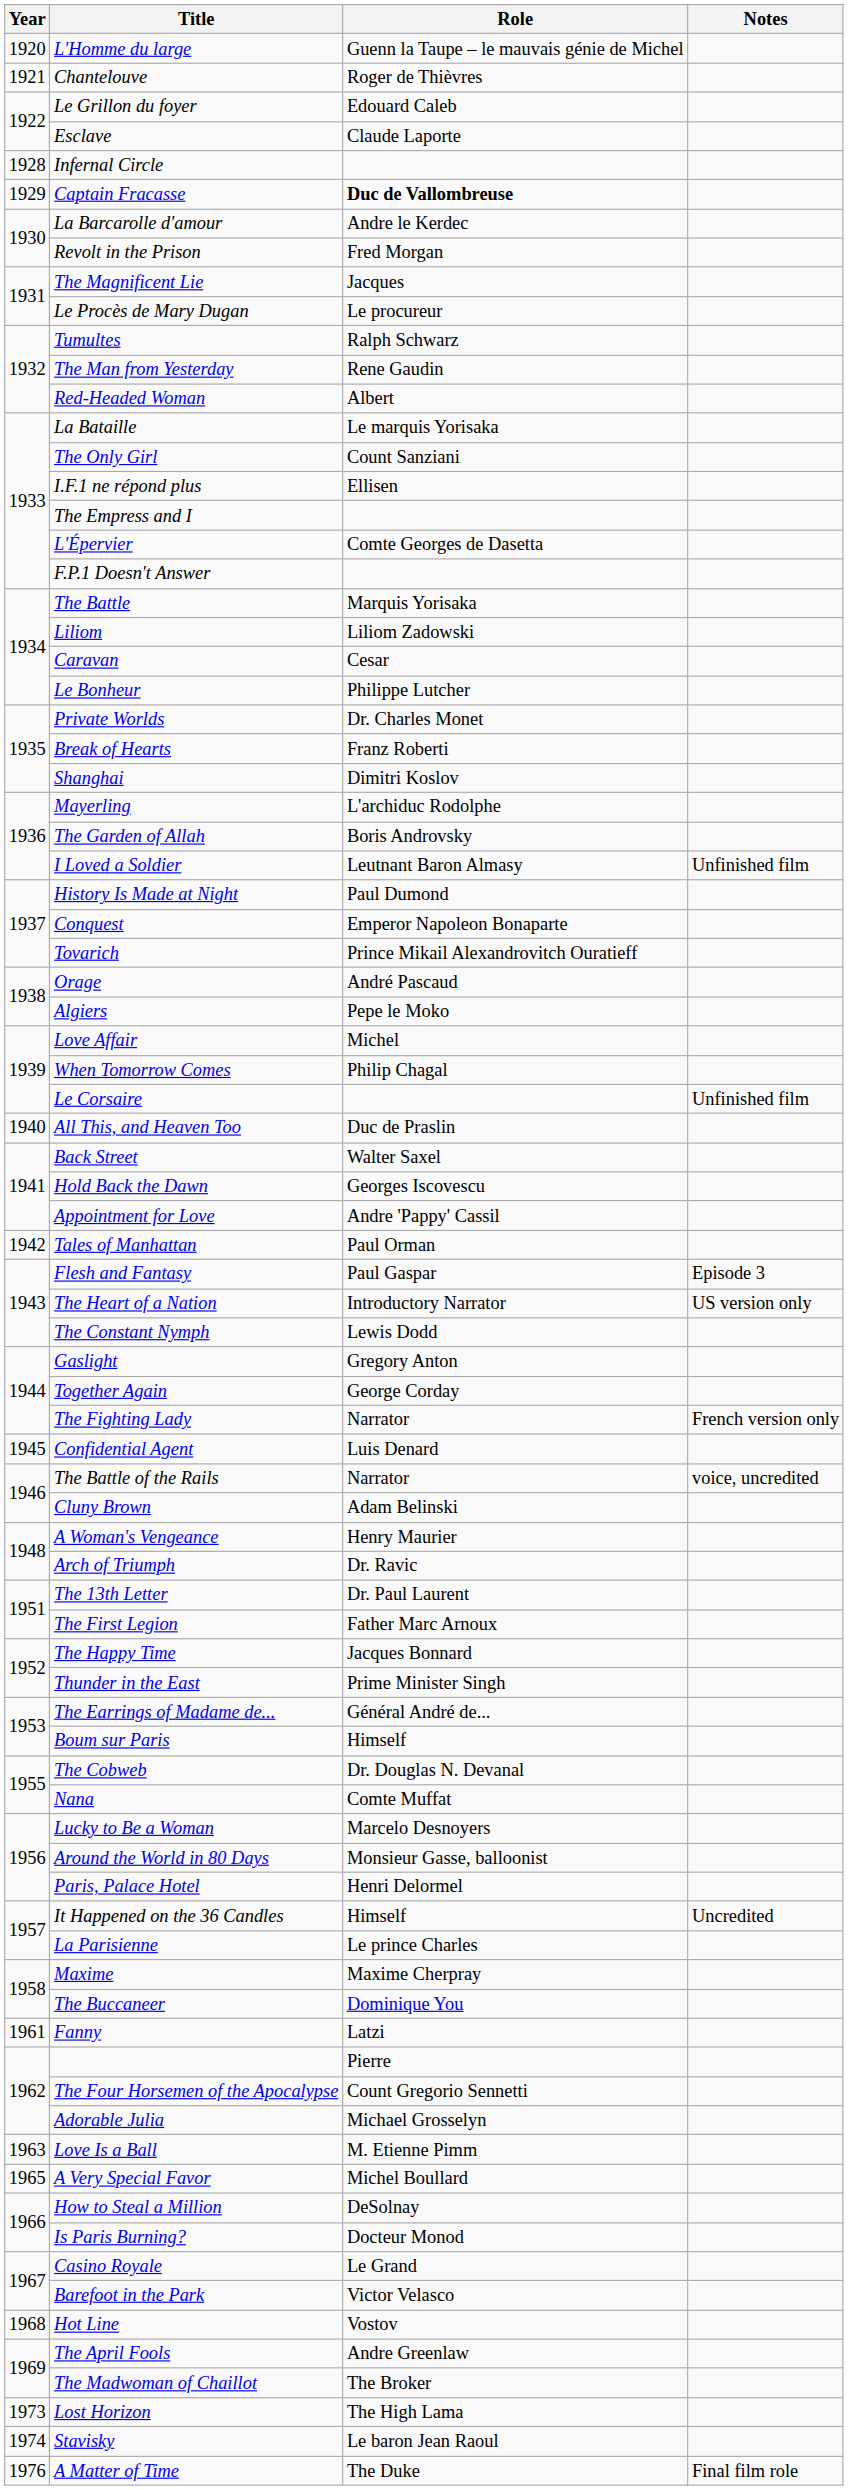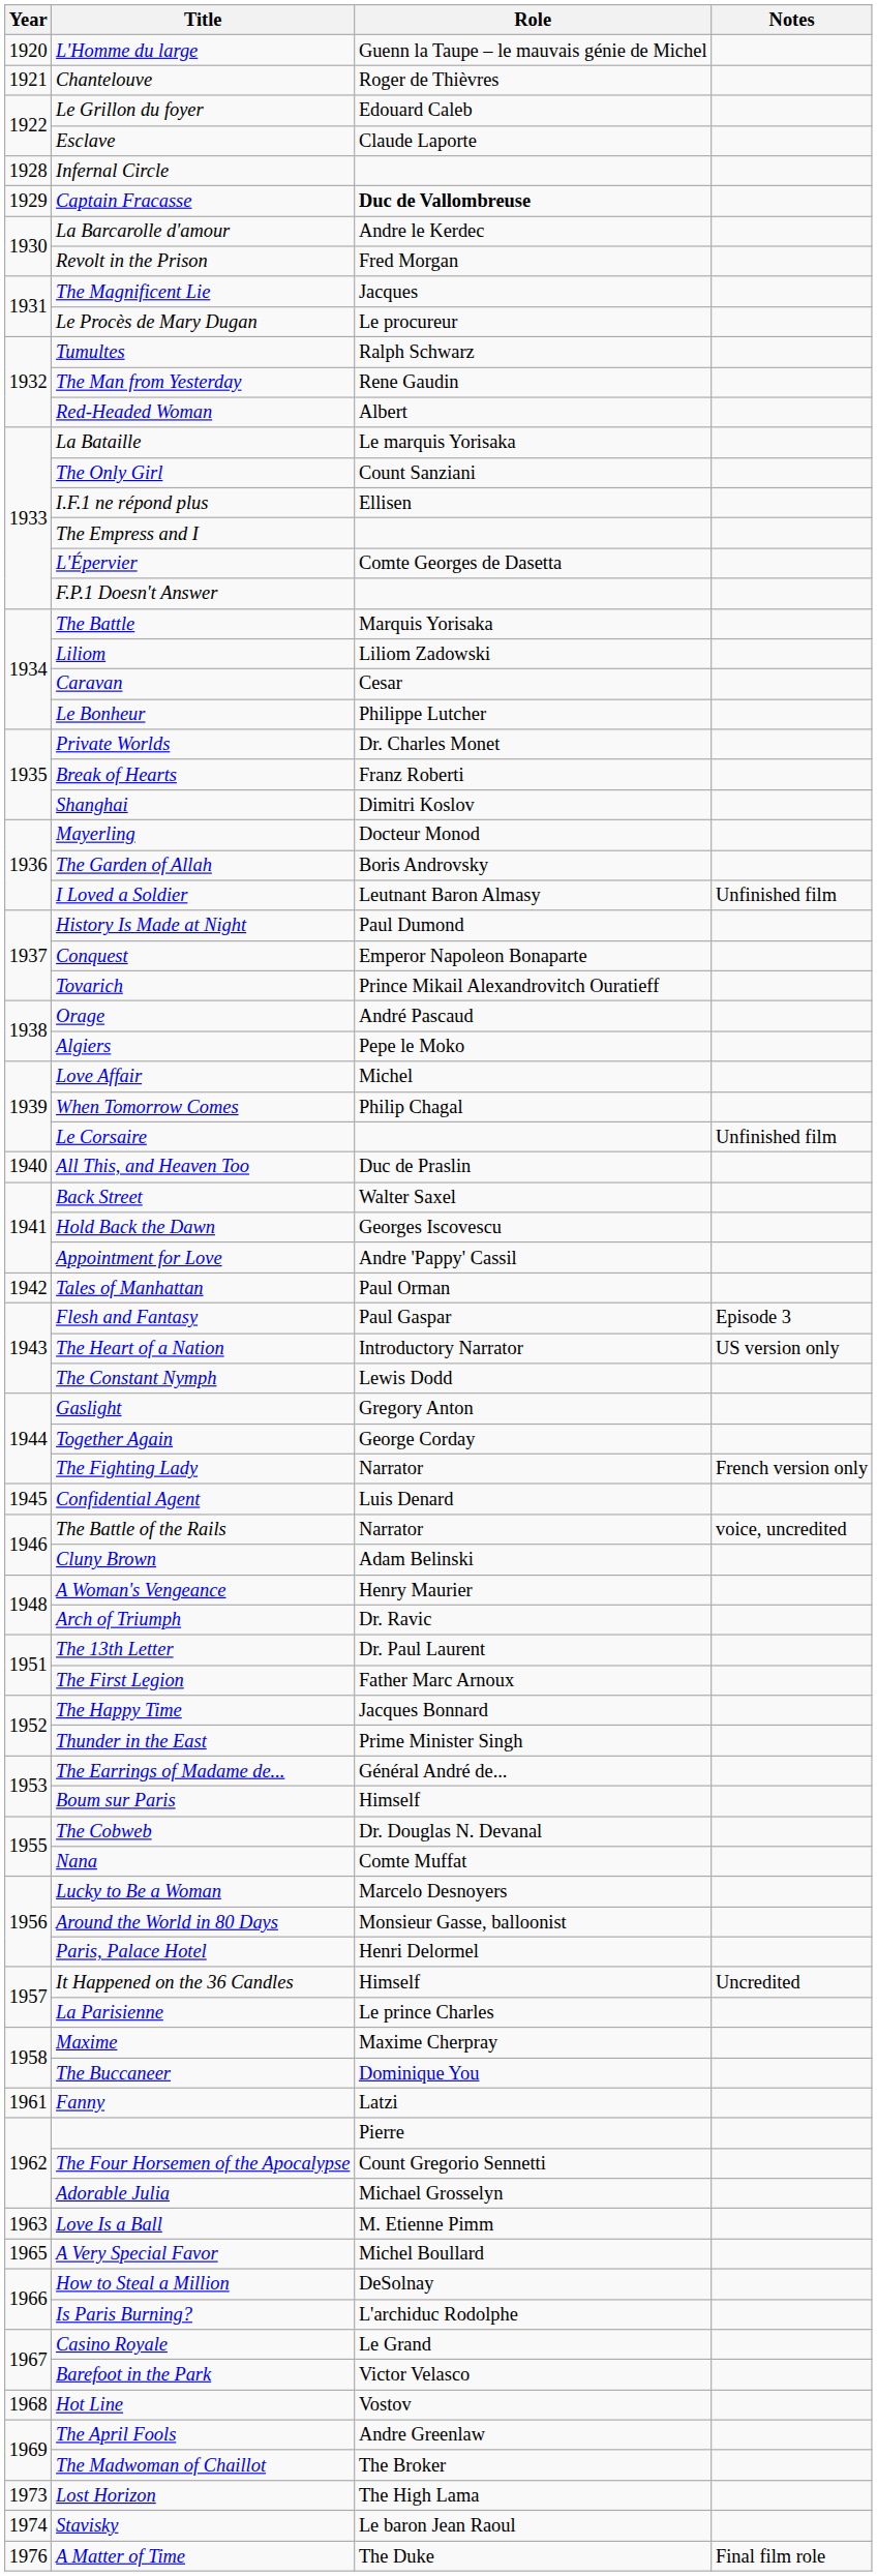 <table class="wikitable sortable">
 <tr>
 <th>Year</th>
 <th>Title</th>
 <th>Role</th>
 <th class="unsortable">Notes</th>
 </tr>
 <tr>
 <td>1920</td>
 <td><em><a href='#'>L'Homme du large</a></em></td>
 <td>Guenn la Taupe – le mauvais génie de Michel</td>
 <td></td>
 </tr>
 <tr>
 <td>1921</td>
 <td><em>Chantelouve</em></td>
 <td>Roger de Thièvres</td>
 <td></td>
 </tr>
 <tr>
 <td rowspan=2>1922</td>
 <td><em>Le Grillon du foyer</em></td>
 <td>Edouard Caleb</td>
 <td></td>
 </tr>
 <tr>
 <td><em>Esclave</em></td>
 <td>Claude Laporte</td>
 <td></td>
 </tr>
 <tr>
 <td>1928</td>
 <td><em>Infernal Circle</em></td>
 <td></td>
 <td></td>
 </tr>
 <tr>
 <td>1929</td>
 <td><em><a href='#'>Captain Fracasse</a></em></td>
 <td><strong>Duc de Vallombreuse</strong></td>
 <td></td>
 </tr>
 <tr>
 <td rowspan=2>1930</td>
 <td><em>La Barcarolle d'amour</em></td>
 <td>Andre le Kerdec</td>
 <td></td>
 </tr>
 <tr>
 <td><em>Revolt in the Prison</em></td>
 <td>Fred Morgan</td>
 <td></td>
 </tr>
 <tr>
 <td rowspan=2>1931</td>
 <td><em><a href='#'>The Magnificent Lie</a></em></td>
 <td>Jacques</td>
 <td></td>
 </tr>
 <tr>
 <td><em>Le Procès de Mary Dugan</em></td>
 <td>Le procureur</td>
 <td></td>
 </tr>
 <tr>
 <td rowspan=3>1932</td>
 <td><em><a href='#'>Tumultes</a></em></td>
 <td>Ralph Schwarz</td>
 <td></td>
 </tr>
 <tr>
 <td><em><a href='#'>The Man from Yesterday</a></em></td>
 <td>Rene Gaudin</td>
 <td></td>
 </tr>
 <tr>
 <td><em><a href='#'>Red-Headed Woman</a></em></td>
 <td>Albert</td>
 <td></td>
 </tr>
 <tr>
 <td rowspan=6>1933</td>
 <td><em>La Bataille</em></td>
 <td>Le marquis Yorisaka</td>
 <td></td>
 </tr>
 <tr>
 <td><em><a href='#'>The Only Girl</a></em></td>
 <td>Count Sanziani</td>
 <td></td>
 </tr>
 <tr>
 <td><em>I.F.1 ne répond plus</em></td>
 <td>Ellisen</td>
 <td></td>
 </tr>
 <tr>
 <td><em>The Empress and I</em></td>
 <td></td>
 <td></td>
 </tr>
 <tr>
 <td><em><a href='#'>L'Épervier</a></em></td>
 <td>Comte Georges de Dasetta</td>
 <td></td>
 </tr>
 <tr>
 <td><em>F.P.1 Doesn't Answer</em></td>
 <td></td>
 <td></td>
 </tr>
 <tr>
 <td rowspan=4>1934</td>
 <td><em><a href='#'>The Battle</a></em></td>
 <td>Marquis Yorisaka</td>
 <td></td>
 </tr>
 <tr>
 <td><em><a href='#'>Liliom</a></em></td>
 <td>Liliom Zadowski</td>
 <td></td>
 </tr>
 <tr>
 <td><em><a href='#'>Caravan</a></em></td>
 <td>Cesar</td>
 <td></td>
 </tr>
 <tr>
 <td><em><a href='#'>Le Bonheur</a></em></td>
 <td>Philippe Lutcher</td>
 <td></td>
 </tr>
 <tr>
 <td rowspan=3>1935</td>
 <td><em><a href='#'>Private Worlds</a></em></td>
 <td>Dr. Charles Monet</td>
 <td></td>
 </tr>
 <tr>
 <td><em><a href='#'>Break of Hearts</a></em></td>
 <td>Franz Roberti</td>
 <td></td>
 </tr>
 <tr>
 <td><em><a href='#'>Shanghai</a></em></td>
 <td>Dimitri Koslov</td>
 <td></td>
 </tr>
 <tr>
 <td rowspan=3>1936</td>
 <td><em><a href='#'>Mayerling</a></em></td>
-<td>L'archiduc Rodolphe</td>
+<td>Docteur Monod</td>
 <td></td>
 </tr>
 <tr>
 <td><em><a href='#'>The Garden of Allah</a></em></td>
 <td>Boris Androvsky</td>
 <td></td>
 </tr>
 <tr>
 <td><em><a href='#'>I Loved a Soldier</a></em></td>
 <td>Leutnant Baron Almasy</td>
 <td>Unfinished film</td>
 </tr>
 <tr>
 <td rowspan=3>1937</td>
 <td><em><a href='#'>History Is Made at Night</a></em></td>
 <td>Paul Dumond</td>
 <td></td>
 </tr>
 <tr>
 <td><em><a href='#'>Conquest</a></em></td>
 <td>Emperor Napoleon Bonaparte</td>
 <td></td>
 </tr>
 <tr>
 <td><em><a href='#'>Tovarich</a></em></td>
 <td>Prince Mikail Alexandrovitch Ouratieff</td>
 <td></td>
 </tr>
 <tr>
 <td rowspan=2>1938</td>
 <td><em><a href='#'>Orage</a></em></td>
 <td>André Pascaud</td>
 <td></td>
 </tr>
 <tr>
 <td><em><a href='#'>Algiers</a></em></td>
 <td>Pepe le Moko</td>
 <td></td>
 </tr>
 <tr>
 <td rowspan=3>1939</td>
 <td><em><a href='#'>Love Affair</a></em></td>
 <td>Michel</td>
 <td></td>
 </tr>
 <tr>
 <td><em><a href='#'>When Tomorrow Comes</a></em></td>
 <td>Philip Chagal</td>
 <td></td>
 </tr>
 <tr>
 <td><em><a href='#'>Le Corsaire</a></em></td>
 <td></td>
 <td>Unfinished film</td>
 </tr>
 <tr>
 <td>1940</td>
 <td><em><a href='#'>All This, and Heaven Too</a></em></td>
 <td>Duc de Praslin</td>
 <td></td>
 </tr>
 <tr>
 <td rowspan=3>1941</td>
 <td><em><a href='#'>Back Street</a></em></td>
 <td>Walter Saxel</td>
 <td></td>
 </tr>
 <tr>
 <td><em><a href='#'>Hold Back the Dawn</a></em></td>
 <td>Georges Iscovescu</td>
 <td></td>
 </tr>
 <tr>
 <td><em><a href='#'>Appointment for Love</a></em></td>
 <td>Andre 'Pappy' Cassil</td>
 <td></td>
 </tr>
 <tr>
 <td>1942</td>
 <td><em><a href='#'>Tales of Manhattan</a></em></td>
 <td>Paul Orman</td>
 <td></td>
 </tr>
 <tr>
 <td rowspan=3>1943</td>
 <td><em><a href='#'>Flesh and Fantasy</a></em></td>
 <td>Paul Gaspar</td>
 <td>Episode 3</td>
 </tr>
 <tr>
 <td><em><a href='#'>The Heart of a Nation</a></em></td>
 <td>Introductory Narrator</td>
 <td>US version only</td>
 </tr>
 <tr>
 <td><em><a href='#'>The Constant Nymph</a></em></td>
 <td>Lewis Dodd</td>
 <td></td>
 </tr>
 <tr>
 <td rowspan=3>1944</td>
 <td><em><a href='#'>Gaslight</a></em></td>
 <td>Gregory Anton</td>
 <td></td>
 </tr>
 <tr>
 <td><em><a href='#'>Together Again</a></em></td>
 <td>George Corday</td>
 <td></td>
 </tr>
 <tr>
 <td><em><a href='#'>The Fighting Lady</a></em></td>
 <td>Narrator</td>
 <td>French version only</td>
 </tr>
 <tr>
 <td>1945</td>
 <td><em><a href='#'>Confidential Agent</a></em></td>
 <td>Luis Denard</td>
 <td></td>
 </tr>
 <tr>
 <td rowspan=2>1946</td>
 <td><em>The Battle of the Rails</em></td>
 <td>Narrator</td>
 <td>voice, uncredited</td>
 </tr>
 <tr>
 <td><em><a href='#'>Cluny Brown</a></em></td>
 <td>Adam Belinski</td>
 <td></td>
 </tr>
 <tr>
 <td rowspan=2>1948</td>
 <td><em><a href='#'>A Woman's Vengeance</a></em></td>
 <td>Henry Maurier</td>
 <td></td>
 </tr>
 <tr>
 <td><em><a href='#'>Arch of Triumph</a></em></td>
 <td>Dr. Ravic</td>
 <td></td>
 </tr>
 <tr>
 <td rowspan=2>1951</td>
 <td><em><a href='#'>The 13th Letter</a></em></td>
 <td>Dr. Paul Laurent</td>
 <td></td>
 </tr>
 <tr>
 <td><em><a href='#'>The First Legion</a></em></td>
 <td>Father Marc Arnoux</td>
 <td></td>
 </tr>
 <tr>
 <td rowspan=2>1952</td>
 <td><em><a href='#'>The Happy Time</a></em></td>
 <td>Jacques Bonnard</td>
 <td></td>
 </tr>
 <tr>
 <td><em><a href='#'>Thunder in the East</a></em></td>
 <td>Prime Minister Singh</td>
 <td></td>
 </tr>
 <tr>
 <td rowspan=2>1953</td>
 <td><em><a href='#'>The Earrings of Madame de...</a></em></td>
 <td>Général André de...</td>
 <td></td>
 </tr>
 <tr>
 <td><em><a href='#'>Boum sur Paris</a></em></td>
 <td>Himself</td>
 <td></td>
 </tr>
 <tr>
 <td rowspan=2>1955</td>
 <td><em><a href='#'>The Cobweb</a></em></td>
 <td>Dr. Douglas N. Devanal</td>
 <td></td>
 </tr>
 <tr>
 <td><em><a href='#'>Nana</a></em></td>
 <td>Comte Muffat</td>
 <td></td>
 </tr>
 <tr>
 <td rowspan=3>1956</td>
 <td><em><a href='#'>Lucky to Be a Woman</a></em></td>
 <td>Marcelo Desnoyers</td>
 <td></td>
 </tr>
 <tr>
 <td><em><a href='#'>Around the World in 80 Days</a></em></td>
 <td>Monsieur Gasse, balloonist</td>
 <td></td>
 </tr>
 <tr>
 <td><em><a href='#'>Paris, Palace Hotel</a></em></td>
 <td>Henri Delormel</td>
 <td></td>
 </tr>
 <tr>
 <td rowspan=2>1957</td>
 <td><em>It Happened on the 36 Candles</em></td>
 <td>Himself</td>
 <td>Uncredited</td>
 </tr>
 <tr>
 <td><em><a href='#'>La Parisienne</a></em></td>
 <td>Le prince Charles</td>
 <td></td>
 </tr>
 <tr>
 <td rowspan=2>1958</td>
 <td><em><a href='#'>Maxime</a></em></td>
 <td>Maxime Cherpray</td>
 <td></td>
 </tr>
 <tr>
 <td><em><a href='#'>The Buccaneer</a></em></td>
 <td><a href='#'>Dominique You</a></td>
 <td></td>
 </tr>
 <tr>
 <td>1961</td>
 <td><em><a href='#'>Fanny</a></em></td>
 <td>Latzi</td>
 <td></td>
 </tr>
 <tr>
 <td rowspan=3>1962</td>
 <td><em></em></td>
 <td>Pierre</td>
 <td></td>
 </tr>
 <tr>
 <td><em><a href='#'>The Four Horsemen of the Apocalypse</a></em></td>
 <td>Count Gregorio Sennetti</td>
 <td></td>
 </tr>
 <tr>
 <td><em><a href='#'>Adorable Julia</a></em></td>
 <td>Michael Grosselyn</td>
 <td></td>
 </tr>
 <tr>
 <td>1963</td>
 <td><em><a href='#'>Love Is a Ball</a></em></td>
 <td>M. Etienne Pimm</td>
 <td></td>
 </tr>
 <tr>
 <td>1965</td>
 <td><em><a href='#'>A Very Special Favor</a></em></td>
 <td>Michel Boullard</td>
 <td></td>
 </tr>
 <tr>
 <td rowspan=2>1966</td>
 <td><em><a href='#'>How to Steal a Million</a></em></td>
 <td>DeSolnay</td>
 <td></td>
 </tr>
 <tr>
 <td><em><a href='#'>Is Paris Burning?</a></em></td>
-<td>Docteur Monod</td>
+<td>L'archiduc Rodolphe</td>
 <td></td>
 </tr>
 <tr>
 <td rowspan=2>1967</td>
 <td><em><a href='#'>Casino Royale</a></em></td>
 <td>Le Grand</td>
 <td></td>
 </tr>
 <tr>
 <td><em><a href='#'>Barefoot in the Park</a></em></td>
 <td>Victor Velasco</td>
 <td></td>
 </tr>
 <tr>
 <td>1968</td>
 <td><em><a href='#'>Hot Line</a></em></td>
 <td>Vostov</td>
 <td></td>
 </tr>
 <tr>
 <td rowspan=2>1969</td>
 <td><em><a href='#'>The April Fools</a></em></td>
 <td>Andre Greenlaw</td>
 <td></td>
 </tr>
 <tr>
 <td><em><a href='#'>The Madwoman of Chaillot</a></em></td>
 <td>The Broker</td>
 <td></td>
 </tr>
 <tr>
 <td>1973</td>
 <td><em><a href='#'>Lost Horizon</a></em></td>
 <td>The High Lama</td>
 <td></td>
 </tr>
 <tr>
 <td>1974</td>
 <td><em><a href='#'>Stavisky</a></em></td>
 <td>Le baron Jean Raoul</td>
 <td></td>
 </tr>
 <tr>
 <td>1976</td>
 <td><em><a href='#'>A Matter of Time</a></em></td>
 <td>The Duke</td>
 <td>Final film role</td>
 </tr>
 </table>
